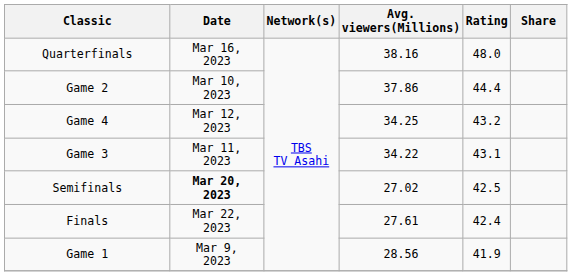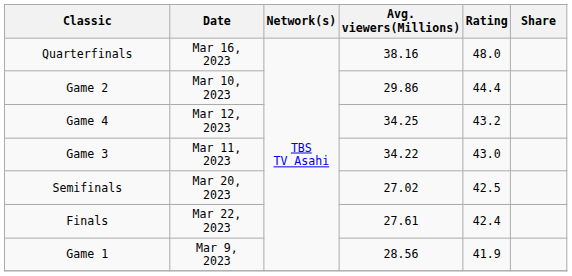 <table class="wikitable sortable" style="text-align: center; width:45%; font-size:90%;">
 <tr>
 <th rowspan="2">Classic</th>
 <th rowspan="2">Date</th>
 </tr>
 <tr>
 <th style="width:5%;">Network(s)</th>
 <th style="width:10%;">Avg. viewers(Millions)</th>
 <th style="width:5%;">Rating</th>
 <th style="width:10%;">Share</th>
 </tr>
 <tr>
 <td>Quarterfinals</td>
 <td>Mar 16,<br> 2023</td>
 <td rowspan="7"><a href='#'>TBS</a><br><a href='#'>TV Asahi</a></td>
 <td>38.16</td>
 <td>48.0</td>
 <td></td>
 </tr>
 <tr>
 <td>Game 2</td>
 <td>Mar 10,<br> 2023</td>
-<td>37.86</td>
+<td>29.86</td>
 <td>44.4</td>
 <td></td>
 </tr>
 <tr>
 <td>Game 4</td>
 <td>Mar 12,<br> 2023</td>
 <td>34.25</td>
 <td>43.2</td>
 <td></td>
 </tr>
 <tr>
 <td>Game 3</td>
 <td>Mar 11,<br> 2023</td>
 <td>34.22</td>
-<td>43.1</td>
+<td>43.0</td>
 <td></td>
 </tr>
 <tr>
 <td>Semifinals</td>
-<td><strong>Mar 20,<br> 2023</strong></td>
+<td>Mar 20,<br> 2023</td>
 <td>27.02</td>
 <td>42.5</td>
 <td></td>
 </tr>
 <tr>
 <td>Finals</td>
 <td>Mar 22,<br> 2023</td>
 <td>27.61</td>
 <td>42.4</td>
 <td></td>
 </tr>
 <tr>
 <td>Game 1</td>
 <td>Mar 9,<br> 2023</td>
 <td>28.56</td>
 <td>41.9</td>
 <td></td>
 </tr>
 <tr>
 </tr>
 </table>
